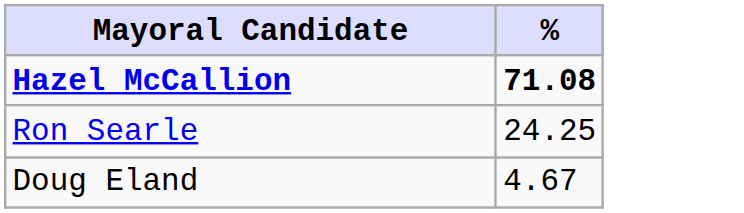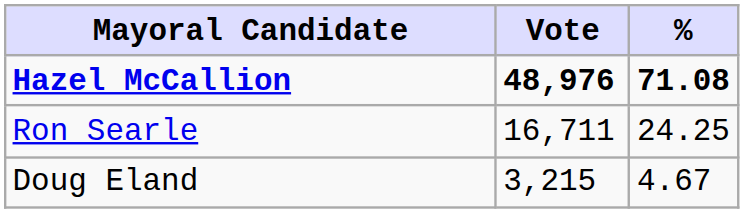 <table class="wikitable">
 <tr>
 <th style="background:#ddf; width:200px;">Mayoral Candidate</th>
+<th style="background:#ddf; width:50px;">Vote</th>
 <th style="background:#ddf; width:30px;">%</th>
 </tr>
 <tr>
 <td><strong><a href='#'>Hazel McCallion</a></strong></td>
+<td><strong>48,976</strong></td>
 <td><strong>71.08</strong></td>
 </tr>
 <tr>
 <td><a href='#'>Ron Searle</a></td>
+<td>16,711</td>
 <td>24.25</td>
 </tr>
 <tr>
 <td>Doug Eland</td>
+<td>3,215</td>
 <td>4.67</td>
 </tr>
 </table>
